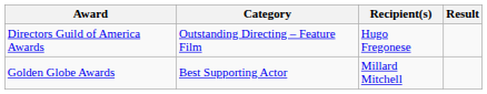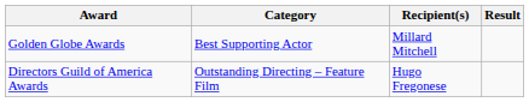 <table class="wikitable sortable" style="width:50%;">
 <tr>
 <th scope="col">Award</th>
 <th scope="col">Category</th>
 <th scope="col">Recipient(s)</th>
 <th scope="col">Result</th>
 </tr>
 <tr>
+<td><a href='#'>Golden Globe Awards</a></td>
+<td><a href='#'>Best Supporting Actor</a></td>
+<td><a href='#'>Millard Mitchell</a></td>
+<td></td>
+</tr>
+<tr>
 <td><a href='#'>Directors Guild of America Awards</a></td>
 <td><a href='#'>Outstanding Directing – Feature Film</a></td>
 <td><a href='#'>Hugo Fregonese</a></td>
 <td></td>
 </tr>
-<tr>
-<td><a href='#'>Golden Globe Awards</a></td>
-<td><a href='#'>Best Supporting Actor</a></td>
-<td><a href='#'>Millard Mitchell</a></td>
-<td></td>
-</tr>
 </table>
